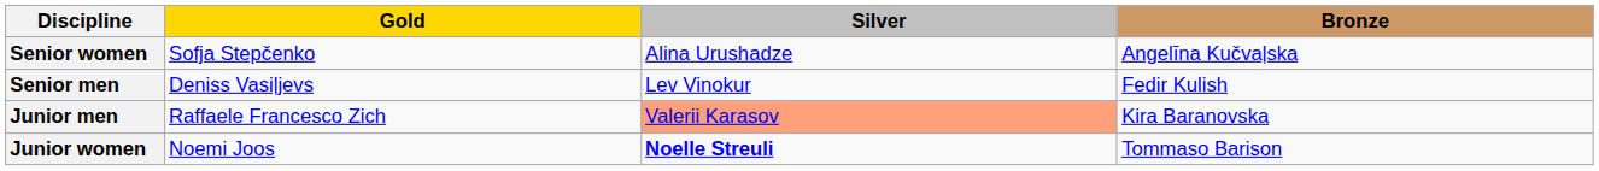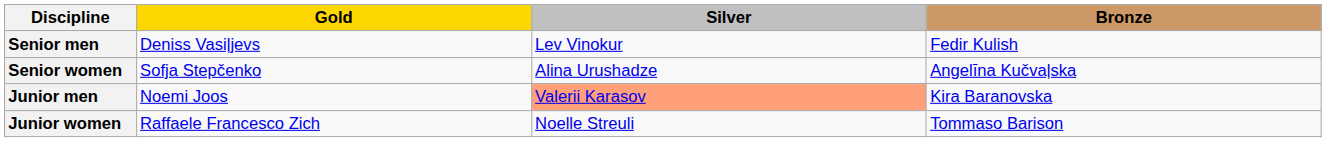 <table class="wikitable unsortable" style="text-align:left; width:80%">
 <tr>
 <th scope="col">Discipline</th>
 <td scope="col" style="text-align:center; width:30%; background:gold"><strong>Gold</strong></td>
 <td scope="col" style="text-align:center; width:30%; background:silver"><strong>Silver</strong></td>
 <td scope="col" style="text-align:center; width:30%; background:#c96"><strong>Bronze</strong></td>
 </tr>
 <tr>
+<th scope="row" style="text-align:left">Senior men</th>
+<td> <a href='#'>Deniss Vasiļjevs</a></td>
+<td> <a href='#'>Lev Vinokur</a></td>
+<td> <a href='#'>Fedir Kulish</a></td>
+</tr>
+<tr>
 <th scope="row" style="text-align:left">Senior women</th>
 <td> <a href='#'>Sofja Stepčenko</a></td>
 <td> <a href='#'>Alina Urushadze</a></td>
 <td> <a href='#'>Angelīna Kučvaļska</a></td>
 </tr>
 <tr>
-<th scope="row" style="text-align:left">Senior men</th>
-<td> <a href='#'>Deniss Vasiļjevs</a></td>
-<td> <a href='#'>Lev Vinokur</a></td>
-<td> <a href='#'>Fedir Kulish</a></td>
-</tr>
-<tr>
 <th scope="row" style="text-align:left">Junior men</th>
-<td> <a href='#'>Raffaele Francesco Zich</a></td>
+<td> <a href='#'>Noemi Joos</a></td>
 <td style="background: lightsalmon;"> <a href='#'>Valerii Karasov</a></td>
 <td> <a href='#'>Kira Baranovska</a></td>
 </tr>
 <tr>
 <th scope="row" style="text-align:left">Junior women</th>
-<td> <a href='#'>Noemi Joos</a></td>
-<td><strong> <a href='#'>Noelle Streuli</a></strong></td>
+<td> <a href='#'>Raffaele Francesco Zich</a></td>
+<td> <a href='#'>Noelle Streuli</a></td>
 <td> <a href='#'>Tommaso Barison</a></td>
 </tr>
 </table>
